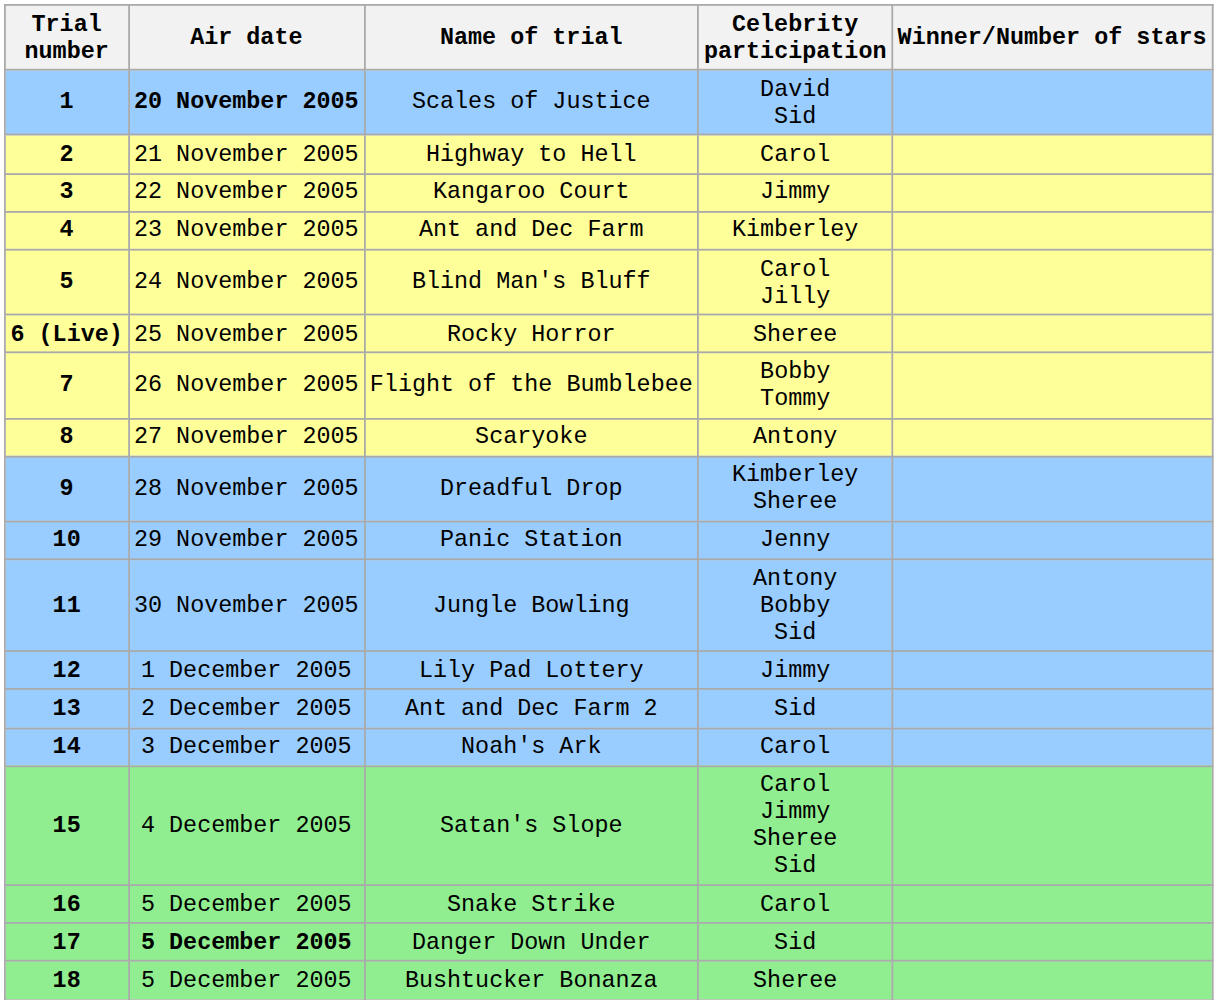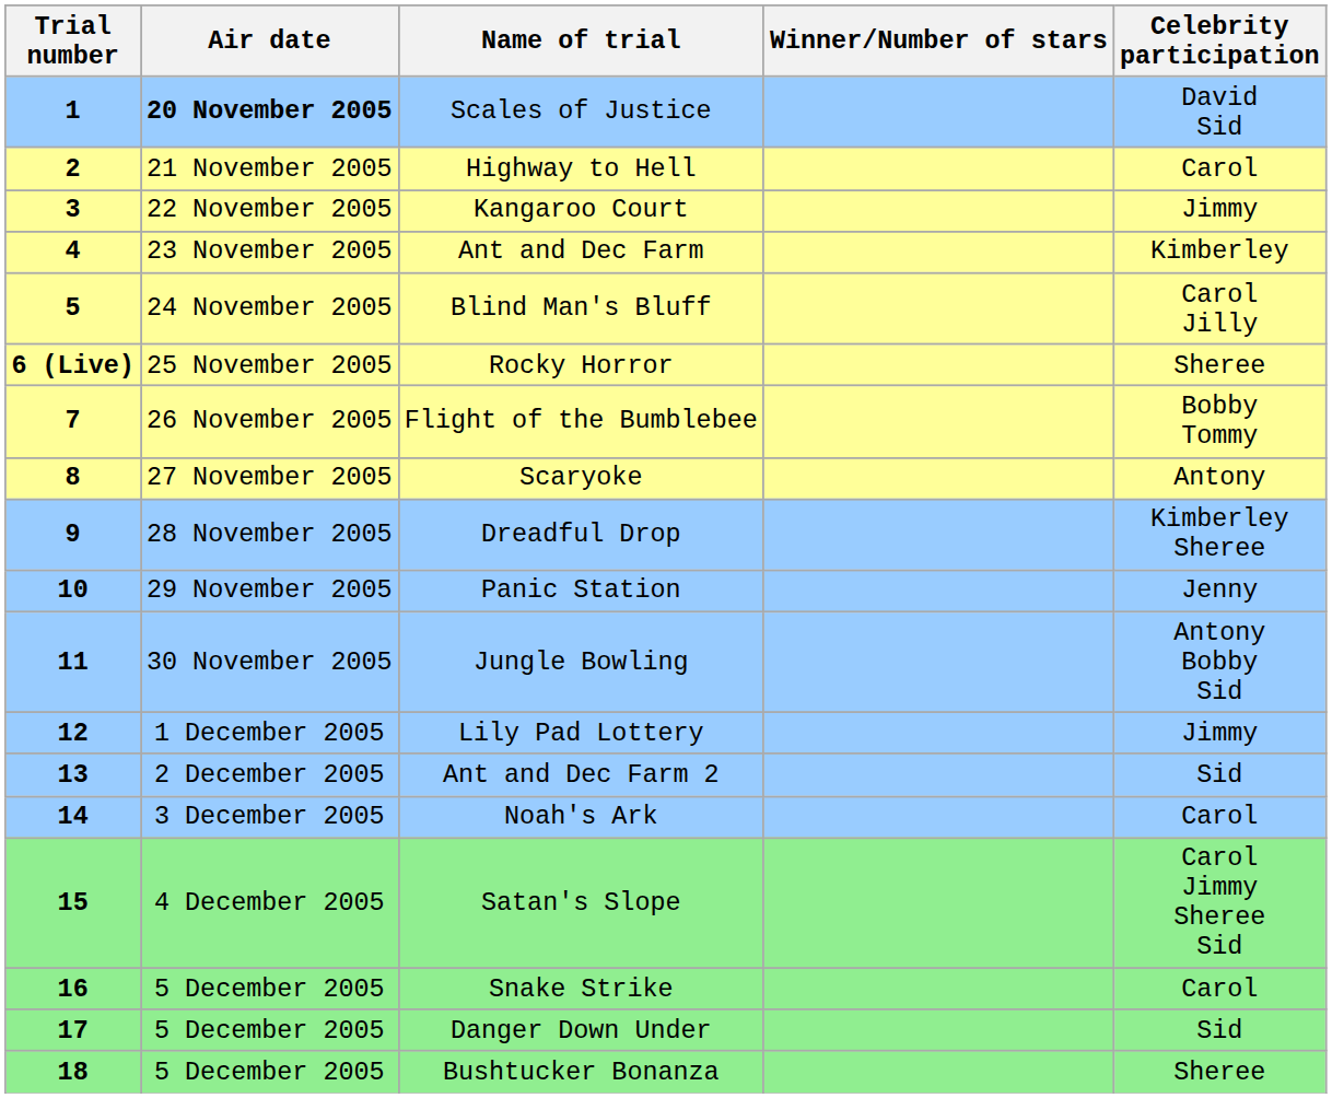 <table class=wikitable style="text-align:center">
 <tr>
 <th scope="col">Trial<br>number</th>
 <th scope="col">Air date</th>
 <th scope="col">Name of trial</th>
+<th scope="col">Winner/Number of stars</th>
 <th scope="col">Celebrity<br>participation</th>
-<th scope="col">Winner/Number of stars</th>
 </tr>
 <tr bgcolor=#99ccff>
 <td><strong>1</strong></td>
 <td><strong>20 November 2005</strong></td>
 <td>Scales of Justice</td>
+<td></td>
 <td>David <br> Sid</td>
-<td></td>
 </tr>
 <tr style="background:#ff9;">
 <td><strong>2</strong></td>
 <td>21 November 2005</td>
 <td>Highway to Hell</td>
+<td></td>
 <td>Carol</td>
-<td></td>
 </tr>
 <tr style="background:#ff9;">
 <td><strong>3</strong></td>
 <td>22 November 2005</td>
 <td>Kangaroo Court</td>
+<td></td>
 <td>Jimmy</td>
-<td></td>
 </tr>
 <tr style="background:#ff9;">
 <td><strong>4</strong></td>
 <td>23 November 2005</td>
 <td>Ant and Dec Farm</td>
+<td></td>
 <td>Kimberley</td>
-<td></td>
 </tr>
 <tr style="background:#ff9;">
 <td><strong>5</strong></td>
 <td>24 November 2005</td>
 <td>Blind Man's Bluff</td>
+<td></td>
 <td>Carol <br> Jilly</td>
-<td></td>
 </tr>
 <tr style="background:#ff9;">
 <td><strong>6 (Live)</strong></td>
 <td>25 November 2005</td>
 <td>Rocky Horror</td>
+<td></td>
 <td>Sheree</td>
-<td></td>
 </tr>
 <tr style="background:#ff9;">
 <td><strong>7</strong></td>
 <td>26 November 2005</td>
 <td>Flight of the Bumblebee</td>
+<td></td>
 <td>Bobby <br> Tommy</td>
-<td></td>
 </tr>
 <tr style="background:#ff9;">
 <td><strong>8</strong></td>
 <td>27 November 2005</td>
 <td>Scaryoke</td>
+<td></td>
 <td>Antony</td>
-<td></td>
 </tr>
 <tr bgcolor=#99ccff>
 <td><strong>9</strong></td>
 <td>28 November 2005</td>
 <td>Dreadful Drop</td>
+<td></td>
 <td>Kimberley <br> Sheree</td>
-<td></td>
 </tr>
 <tr bgcolor=#99ccff>
 <td><strong>10</strong></td>
 <td>29 November 2005</td>
 <td>Panic Station</td>
+<td></td>
 <td>Jenny</td>
-<td></td>
 </tr>
 <tr bgcolor=#99ccff>
 <td><strong>11</strong></td>
 <td>30 November 2005</td>
 <td>Jungle Bowling</td>
+<td></td>
 <td>Antony <br> Bobby <br> Sid</td>
-<td></td>
 </tr>
 <tr bgcolor=#99ccff>
 <td><strong>12</strong></td>
 <td>1 December 2005</td>
 <td>Lily Pad Lottery</td>
+<td></td>
 <td>Jimmy</td>
-<td></td>
 </tr>
 <tr bgcolor=#99ccff>
 <td><strong>13</strong></td>
 <td>2 December 2005</td>
 <td>Ant and Dec Farm 2</td>
+<td></td>
 <td>Sid</td>
-<td></td>
 </tr>
 <tr bgcolor=#99ccff>
 <td><strong>14</strong></td>
 <td>3 December 2005</td>
 <td>Noah's Ark</td>
+<td></td>
 <td>Carol</td>
-<td></td>
 </tr>
 <tr>
 <td style="background-color:lightgreen;"><strong>15</strong></td>
 <td style="background-color:lightgreen;">4 December 2005</td>
 <td style="background-color:lightgreen;">Satan's Slope</td>
+<td style="background-color:lightgreen;"></td>
 <td style="background-color:lightgreen;">Carol <br> Jimmy <br> Sheree <br> Sid</td>
-<td style="background-color:lightgreen;"></td>
 </tr>
 <tr>
 <td style="background-color:lightgreen;"><strong>16</strong></td>
 <td style="background-color:lightgreen;">5 December 2005</td>
 <td style="background-color:lightgreen;">Snake Strike</td>
+<td style="background-color:lightgreen;"></td>
 <td style="background-color:lightgreen;">Carol</td>
-<td style="background-color:lightgreen;"></td>
 </tr>
 <tr>
 <td style="background-color:lightgreen;"><strong>17</strong></td>
-<td style="background-color:lightgreen;"><strong>5 December 2005</strong></td>
+<td style="background-color:lightgreen;">5 December 2005</td>
 <td style="background-color:lightgreen;">Danger Down Under</td>
+<td style="background-color:lightgreen;"></td>
 <td style="background-color:lightgreen;">Sid</td>
-<td style="background-color:lightgreen;"></td>
 </tr>
 <tr>
 <td style="background-color:lightgreen;"><strong>18</strong></td>
 <td style="background-color:lightgreen;">5 December 2005</td>
 <td style="background-color:lightgreen;">Bushtucker Bonanza</td>
+<td style="background-color:lightgreen;"></td>
 <td style="background-color:lightgreen;">Sheree</td>
-<td style="background-color:lightgreen;"></td>
 </tr>
 </table>
